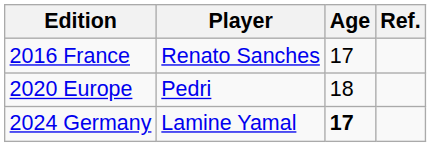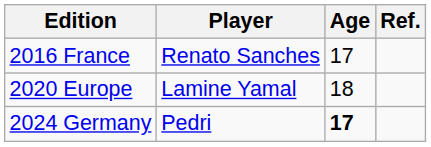 <table class="wikitable">
 <tr>
 <th>Edition</th>
 <th>Player</th>
 <th>Age</th>
 <th>Ref.</th>
 </tr>
 <tr>
 <td><a href='#'>2016 France</a></td>
 <td> <a href='#'>Renato Sanches</a></td>
 <td>17</td>
 <td></td>
 </tr>
 <tr>
 <td><a href='#'>2020 Europe</a></td>
-<td> <a href='#'>Pedri</a></td>
+<td> <a href='#'>Lamine Yamal</a></td>
 <td>18</td>
 <td></td>
 </tr>
 <tr>
 <td><a href='#'>2024 Germany</a></td>
-<td> <a href='#'>Lamine Yamal</a></td>
+<td> <a href='#'>Pedri</a></td>
 <td><strong>17</strong></td>
 <td></td>
 </tr>
 </table>
